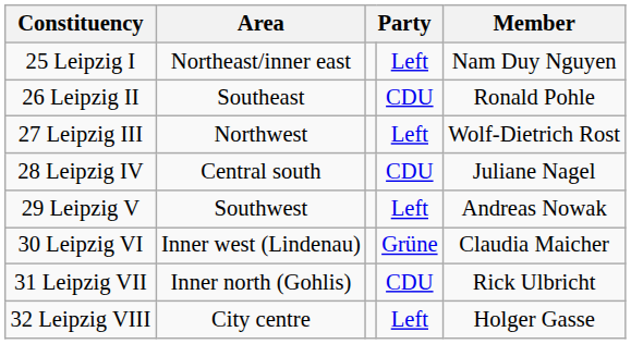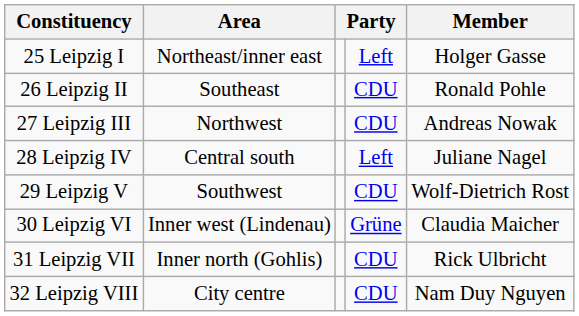 <table class="wikitable" style="text-align:center; font-size:90%">
 <tr>
 <th>Constituency</th>
 <th>Area</th>
 <th colspan=2>Party</th>
 <th>Member</th>
 </tr>
 <tr>
 <td>25 Leipzig I</td>
 <td>Northeast/inner east</td>
 <td bgcolor=></td>
 <td><a href='#'>Left</a></td>
-<td>Nam Duy Nguyen</td>
+<td>Holger Gasse</td>
 </tr>
 <tr>
 <td>26 Leipzig II</td>
 <td>Southeast</td>
 <td bgcolor=></td>
 <td><a href='#'>CDU</a></td>
 <td>Ronald Pohle</td>
 </tr>
 <tr>
 <td>27 Leipzig III</td>
 <td>Northwest</td>
 <td bgcolor=></td>
-<td><a href='#'>Left</a></td>
-<td>Wolf-Dietrich Rost</td>
+<td><a href='#'>CDU</a></td>
+<td>Andreas Nowak</td>
 </tr>
 <tr>
 <td>28 Leipzig IV</td>
 <td>Central south</td>
 <td bgcolor=></td>
-<td><a href='#'>CDU</a></td>
+<td><a href='#'>Left</a></td>
 <td>Juliane Nagel</td>
 </tr>
 <tr>
 <td>29 Leipzig V</td>
 <td>Southwest</td>
 <td bgcolor=></td>
-<td><a href='#'>Left</a></td>
-<td>Andreas Nowak</td>
+<td><a href='#'>CDU</a></td>
+<td>Wolf-Dietrich Rost</td>
 </tr>
 <tr>
 <td>30 Leipzig VI</td>
 <td>Inner west (Lindenau)</td>
 <td bgcolor=></td>
 <td><a href='#'>Grüne</a></td>
 <td>Claudia Maicher</td>
 </tr>
 <tr>
 <td>31 Leipzig VII</td>
 <td>Inner north (Gohlis)</td>
 <td bgcolor=></td>
 <td><a href='#'>CDU</a></td>
 <td>Rick Ulbricht</td>
 </tr>
 <tr>
 <td>32 Leipzig VIII</td>
 <td>City centre</td>
 <td bgcolor=></td>
-<td><a href='#'>Left</a></td>
-<td>Holger Gasse</td>
+<td><a href='#'>CDU</a></td>
+<td>Nam Duy Nguyen</td>
 </tr>
 </table>
